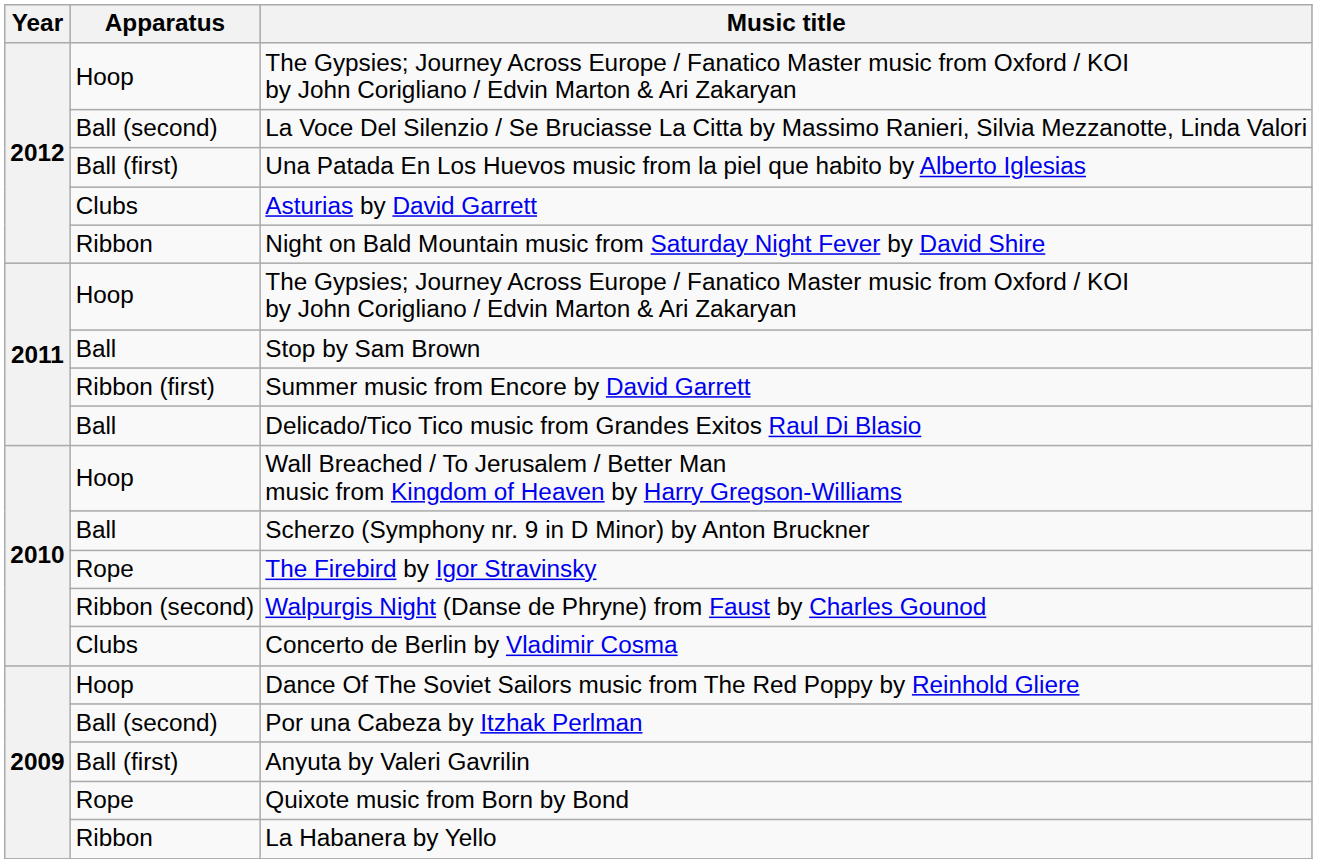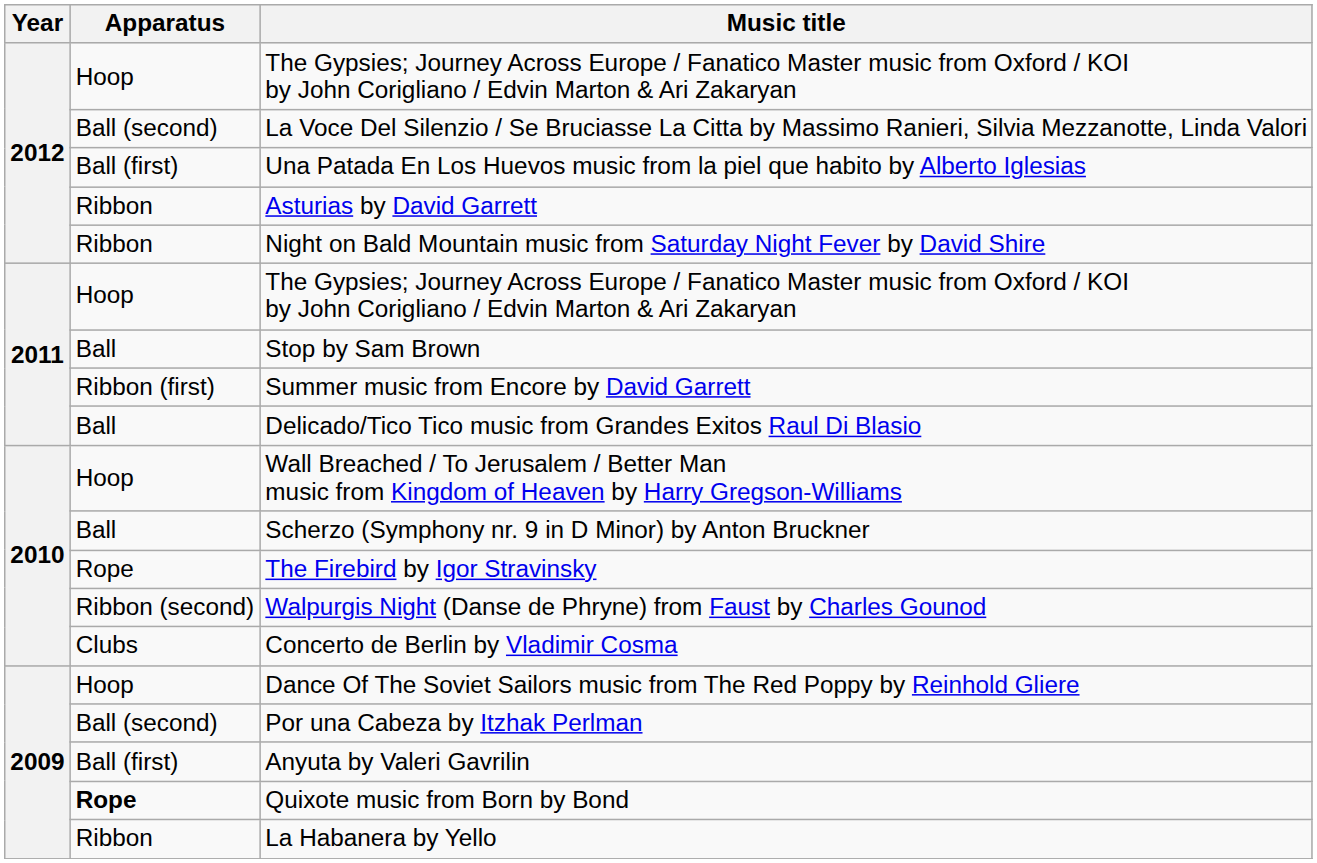 <table class="wikitable plainrowheaders">
 <tr>
 <th scope=col>Year</th>
 <th scope=col>Apparatus</th>
 <th scope=col>Music title </th>
 </tr>
 <tr>
 <th scope=row rowspan=5>2012</th>
 <td>Hoop</td>
 <td>The Gypsies; Journey Across Europe / Fanatico Master music from Oxford / KOI <br> by John Corigliano / Edvin Marton & Ari Zakaryan</td>
 </tr>
 <tr>
 <td>Ball (second)</td>
 <td>La Voce Del Silenzio / Se Bruciasse La Citta by Massimo Ranieri, Silvia Mezzanotte, Linda Valori</td>
 </tr>
 <tr>
 <td>Ball (first)</td>
 <td>Una Patada En Los Huevos music from la piel que habito by <a href='#'>Alberto Iglesias</a></td>
 </tr>
 <tr>
-<td>Clubs</td>
+<td>Ribbon</td>
 <td><a href='#'>Asturias</a> by <a href='#'>David Garrett</a></td>
 </tr>
 <tr>
 <td>Ribbon</td>
 <td>Night on Bald Mountain music from <a href='#'>Saturday Night Fever</a> by <a href='#'>David Shire</a></td>
 </tr>
 <tr>
 <th scope=row rowspan=4>2011</th>
 <td>Hoop</td>
 <td>The Gypsies; Journey Across Europe / Fanatico Master music from Oxford / KOI <br>by John Corigliano / Edvin Marton & Ari Zakaryan</td>
 </tr>
 <tr>
 <td>Ball</td>
 <td>Stop by Sam Brown</td>
 </tr>
 <tr>
 <td>Ribbon (first)</td>
 <td>Summer music from Encore by <a href='#'>David Garrett</a></td>
 </tr>
 <tr>
 <td>Ball</td>
 <td>Delicado/Tico Tico music from Grandes Exitos <a href='#'>Raul Di Blasio</a></td>
 </tr>
 <tr>
 <th scope=row rowspan=5>2010</th>
 <td>Hoop</td>
 <td>Wall Breached / To Jerusalem / Better Man  <br> music from <a href='#'>Kingdom of Heaven</a> by <a href='#'>Harry Gregson-Williams</a></td>
 </tr>
 <tr>
 <td>Ball</td>
 <td>Scherzo (Symphony nr. 9 in D Minor) by Anton Bruckner</td>
 </tr>
 <tr>
 <td>Rope</td>
 <td><a href='#'>The Firebird</a> by <a href='#'>Igor Stravinsky</a></td>
 </tr>
 <tr>
 <td>Ribbon (second)</td>
 <td><a href='#'>Walpurgis Night</a> (Danse de Phryne) from <a href='#'>Faust</a> by <a href='#'>Charles Gounod</a></td>
 </tr>
 <tr>
 <td>Clubs</td>
 <td>Concerto de Berlin by <a href='#'>Vladimir Cosma</a></td>
 </tr>
 <tr>
 <th scope=row rowspan=5>2009</th>
 <td>Hoop</td>
 <td>Dance Of The Soviet Sailors music from The Red Poppy by <a href='#'>Reinhold Gliere</a></td>
 </tr>
 <tr>
 <td>Ball (second)</td>
 <td>Por una Cabeza by <a href='#'>Itzhak Perlman</a></td>
 </tr>
 <tr>
 <td>Ball (first)</td>
 <td>Anyuta by Valeri Gavrilin</td>
 </tr>
 <tr>
-<td>Rope</td>
+<td><strong>Rope</strong></td>
 <td>Quixote music from Born by Bond</td>
 </tr>
 <tr>
 <td>Ribbon</td>
 <td>La Habanera by Yello</td>
 </tr>
 <tr>
 </tr>
 </table>
